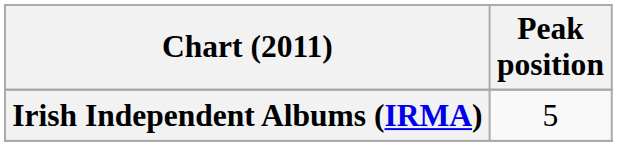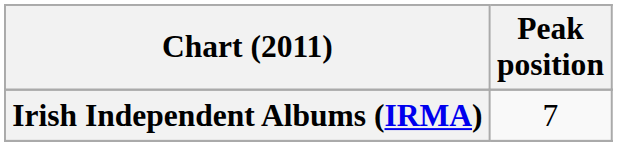 <table class="wikitable sortable plainrowheaders" style="text-align:center">
 <tr>
 <th scope="col">Chart (2011)</th>
 <th scope="col">Peak<br>position</th>
 </tr>
 <tr>
 </tr>
 <tr>
 </tr>
 <tr>
 </tr>
 <tr>
 </tr>
 <tr>
 </tr>
 <tr>
 </tr>
 <tr>
 </tr>
 <tr>
 <th scope="row">Irish Independent Albums (<a href='#'>IRMA</a>)</th>
-<td>5</td>
+<td>7</td>
 </tr>
 <tr>
 </tr>
 <tr>
 </tr>
 <tr>
 </tr>
 <tr>
 </tr>
 <tr>
 </tr>
 <tr>
 </tr>
 <tr>
 </tr>
 </table>
